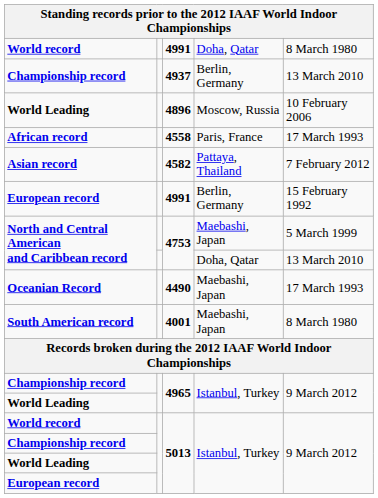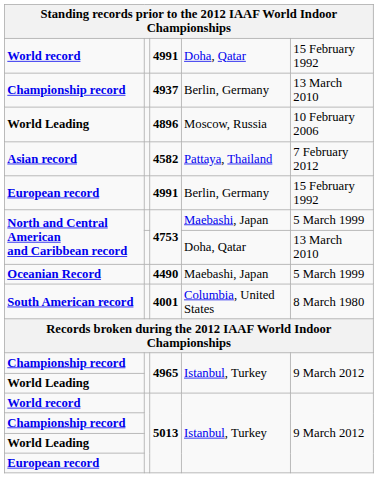 <table class="wikitable" width=75%>
 <tr>
 <th colspan="5">Standing records prior to the 2012 IAAF World Indoor Championships</th>
 </tr>
 <tr>
 <td><strong><a href='#'>World record</a></strong></td>
 <td></td>
 <td><strong>4991</strong></td>
 <td><a href='#'>Doha</a>, <a href='#'>Qatar</a></td>
-<td>8 March 1980</td>
+<td>15 February 1992</td>
 </tr>
 <tr>
 <td><strong><a href='#'>Championship record</a></strong></td>
 <td></td>
 <td><strong>4937</strong></td>
 <td>Berlin, Germany</td>
 <td>13 March 2010</td>
 </tr>
 <tr>
 <td><strong>World Leading</strong></td>
 <td></td>
 <td><strong>4896</strong></td>
 <td>Moscow, Russia</td>
 <td>10 February 2006</td>
-</tr>
-<tr>
-<td><strong><a href='#'>African record</a></strong></td>
-<td></td>
-<td><strong>4558</strong></td>
-<td>Paris, France</td>
-<td>17 March 1993</td>
 </tr>
 <tr>
 <td><strong><a href='#'>Asian record</a></strong></td>
 <td></td>
 <td><strong>4582</strong></td>
 <td><a href='#'>Pattaya</a>, <a href='#'>Thailand</a></td>
 <td>7 February 2012</td>
 </tr>
 <tr>
 <td><strong><a href='#'>European record</a></strong></td>
 <td></td>
 <td><strong>4991</strong></td>
 <td>Berlin, Germany</td>
 <td>15 February 1992</td>
 </tr>
 <tr>
 <td rowspan=2><strong><a href='#'>North and Central American <br>and Caribbean record</a></strong></td>
 <td></td>
 <td rowspan=2><strong>4753</strong></td>
 <td><a href='#'>Maebashi</a>, Japan</td>
 <td>5 March 1999</td>
 </tr>
 <tr>
 <td></td>
 <td>Doha, Qatar</td>
 <td>13 March 2010</td>
 </tr>
 <tr>
 <td><strong><a href='#'>Oceanian Record</a></strong></td>
 <td></td>
 <td><strong>4490</strong></td>
 <td>Maebashi, Japan</td>
-<td>17 March 1993</td>
+<td>5 March 1999</td>
 </tr>
 <tr>
 <td><strong><a href='#'>South American record</a></strong></td>
 <td></td>
 <td><strong>4001</strong></td>
-<td>Maebashi, Japan</td>
+<td><a href='#'>Columbia</a>, United States</td>
 <td>8 March 1980</td>
 </tr>
 <tr>
 <th colspan="5">Records broken during the 2012 IAAF World Indoor Championships</th>
 </tr>
 <tr>
 <td><strong><a href='#'>Championship record</a></strong></td>
 <td rowspan=2></td>
 <td rowspan=2><strong>4965</strong></td>
 <td rowspan=2><a href='#'>Istanbul</a>, Turkey</td>
 <td rowspan=2>9 March 2012</td>
 </tr>
 <tr>
 <td><strong>World Leading</strong></td>
 </tr>
 <tr>
 <td><strong><a href='#'>World record</a></strong></td>
 <td rowspan=4></td>
 <td rowspan=4><strong>5013</strong></td>
 <td rowspan=4><a href='#'>Istanbul</a>, Turkey</td>
 <td rowspan=4>9 March 2012</td>
 </tr>
 <tr>
 <td><strong><a href='#'>Championship record</a></strong></td>
 </tr>
 <tr>
 <td><strong>World Leading</strong></td>
 </tr>
 <tr>
 <td><strong><a href='#'>European record</a></strong></td>
 </tr>
 </table>
